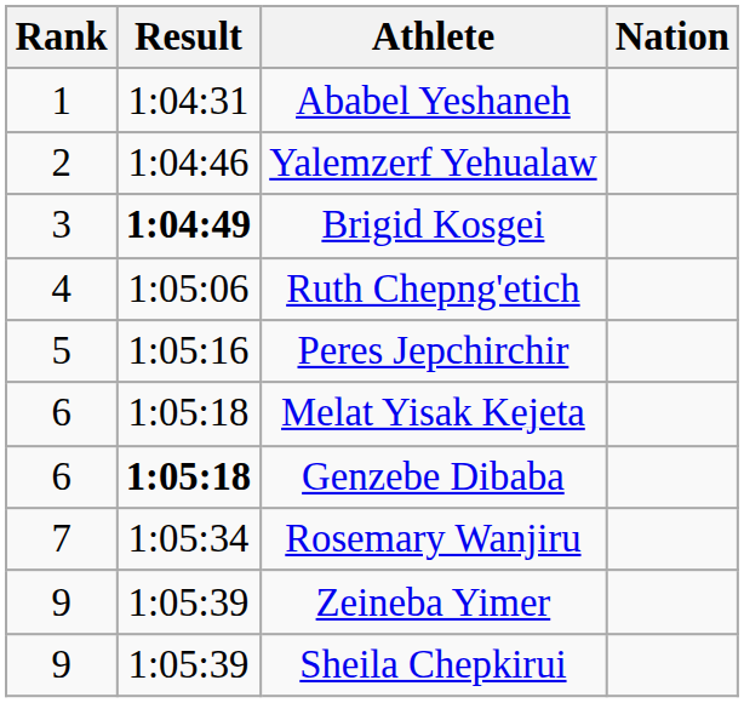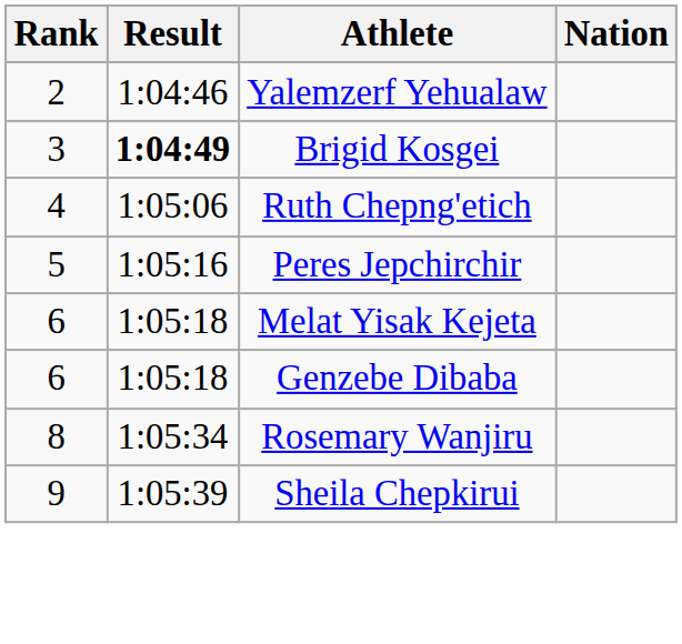 <table class="wikitable" style="text-align:center">
 <tr>
 <th>Rank</th>
 <th>Result</th>
 <th>Athlete</th>
 <th>Nation</th>
-</tr>
-<tr>
-<td>1</td>
-<td>1:04:31</td>
-<td><a href='#'>Ababel Yeshaneh</a></td>
-<td align=left></td>
 </tr>
 <tr>
 <td>2</td>
 <td>1:04:46</td>
 <td><a href='#'>Yalemzerf Yehualaw</a></td>
 <td align=left></td>
 </tr>
 <tr>
 <td>3</td>
 <td><strong>1:04:49</strong></td>
 <td><a href='#'>Brigid Kosgei</a></td>
 <td align=left></td>
 </tr>
 <tr>
 <td>4</td>
 <td>1:05:06</td>
 <td><a href='#'>Ruth Chepng'etich</a></td>
 <td align=left></td>
 </tr>
 <tr>
 <td>5</td>
 <td>1:05:16</td>
 <td><a href='#'>Peres Jepchirchir</a></td>
 <td align=left></td>
 </tr>
 <tr>
 <td>6</td>
 <td>1:05:18</td>
 <td><a href='#'>Melat Yisak Kejeta</a></td>
 <td align=left></td>
 </tr>
 <tr>
 <td>6</td>
-<td><strong>1:05:18</strong></td>
+<td>1:05:18</td>
 <td><a href='#'>Genzebe Dibaba</a></td>
 <td align=left></td>
 </tr>
 <tr>
-<td>7</td>
+<td>8</td>
 <td>1:05:34</td>
 <td><a href='#'>Rosemary Wanjiru</a></td>
-<td align=left></td>
-</tr>
-<tr>
-<td>9</td>
-<td>1:05:39</td>
-<td><a href='#'>Zeineba Yimer</a></td>
 <td align=left></td>
 </tr>
 <tr>
 <td>9</td>
 <td>1:05:39</td>
 <td><a href='#'>Sheila Chepkirui</a></td>
 <td align=left></td>
 </tr>
 </table>
